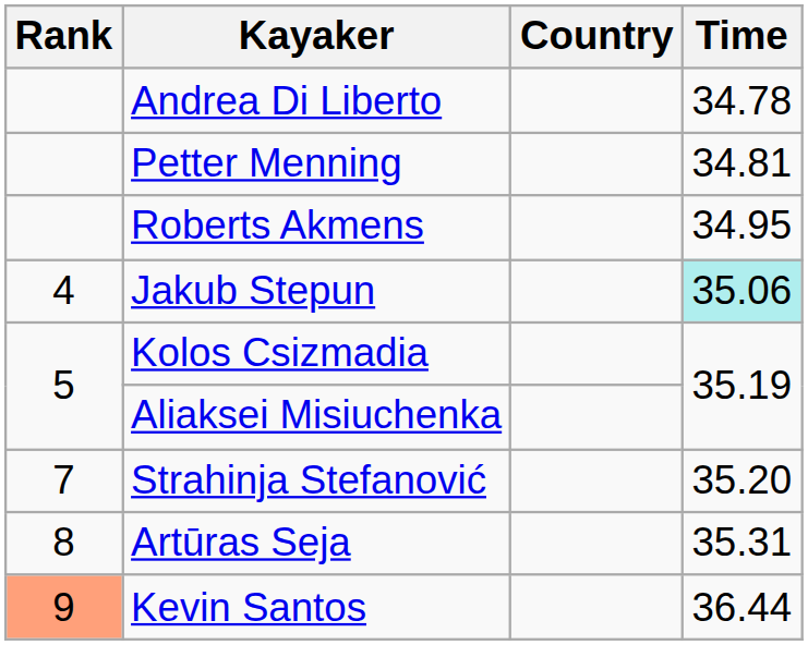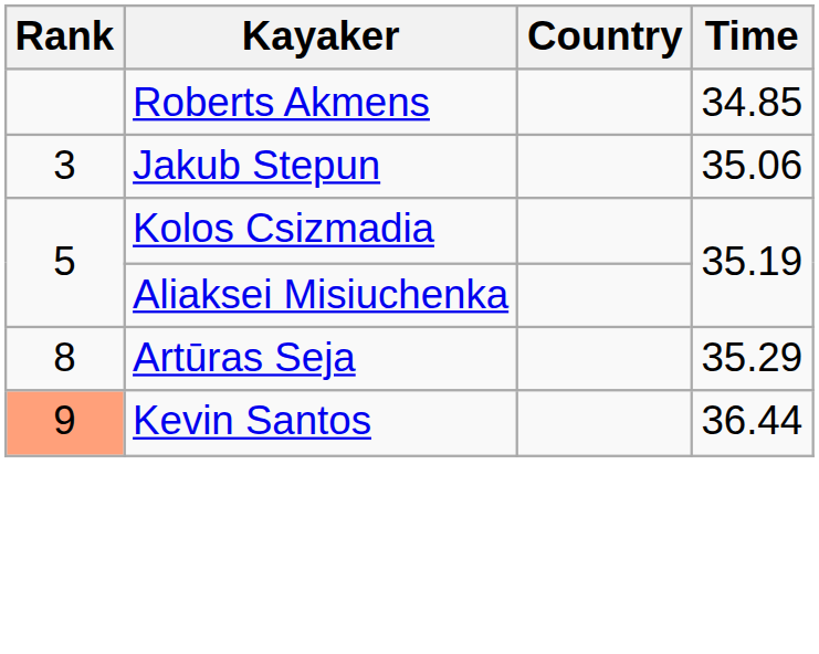 <table class="wikitable" style="text-align:center">
 <tr>
 <th>Rank</th>
 <th>Kayaker</th>
 <th>Country</th>
 <th>Time</th>
 </tr>
 <tr>
 <td></td>
-<td align="left"><a href='#'>Andrea Di Liberto</a></td>
+<td align="left"><a href='#'>Roberts Akmens</a></td>
 <td align="left"></td>
-<td>34.78</td>
+<td>34.85</td>
 </tr>
 <tr>
-<td></td>
-<td align="left"><a href='#'>Petter Menning</a></td>
-<td align="left"></td>
-<td>34.81</td>
-</tr>
-<tr>
-<td></td>
-<td align="left"><a href='#'>Roberts Akmens</a></td>
-<td align="left"></td>
-<td>34.95</td>
-</tr>
-<tr>
-<td>4</td>
+<td>3</td>
 <td align="left"><a href='#'>Jakub Stepun</a></td>
 <td align="left"></td>
-<td style="background: paleturquoise;">35.06</td>
+<td>35.06</td>
 </tr>
 <tr>
 <td rowspan=2>5</td>
 <td align="left"><a href='#'>Kolos Csizmadia</a></td>
 <td align="left"></td>
 <td rowspan=2>35.19</td>
 </tr>
 <tr>
 <td align="left"><a href='#'>Aliaksei Misiuchenka</a></td>
 <td align="left"></td>
 </tr>
 <tr>
-<td>7</td>
-<td align="left"><a href='#'>Strahinja Stefanović</a></td>
-<td align="left"></td>
-<td>35.20</td>
-</tr>
-<tr>
 <td>8</td>
 <td align="left"><a href='#'>Artūras Seja</a></td>
 <td align="left"></td>
-<td>35.31</td>
+<td>35.29</td>
 </tr>
 <tr>
 <td style="background: lightsalmon;">9</td>
 <td align="left"><a href='#'>Kevin Santos</a></td>
 <td align="left"></td>
 <td>36.44</td>
 </tr>
 </table>
